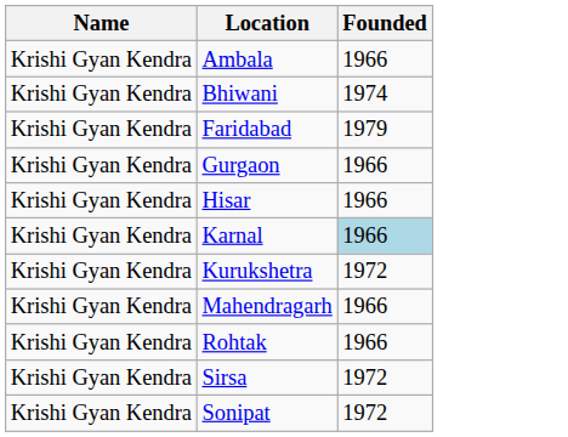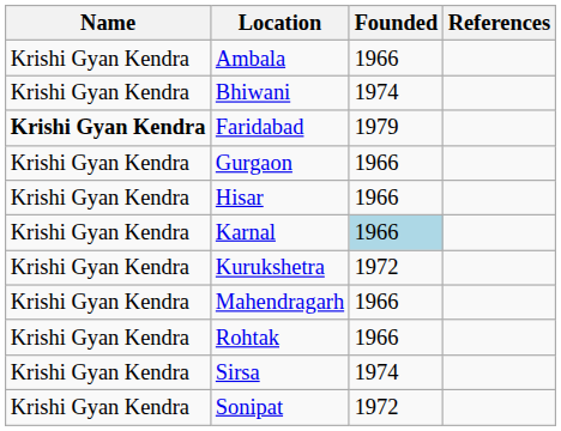 <table class="wikitable sortable">
 <tr>
 <th>Name</th>
 <th>Location</th>
 <th>Founded</th>
+<th>References</th>
 </tr>
 <tr>
 <td>Krishi Gyan Kendra</td>
 <td><a href='#'>Ambala</a></td>
 <td>1966</td>
+<td></td>
 </tr>
 <tr>
 <td>Krishi Gyan Kendra</td>
 <td><a href='#'>Bhiwani</a></td>
 <td>1974</td>
+<td></td>
 </tr>
 <tr>
-<td>Krishi Gyan Kendra</td>
+<td><strong>Krishi Gyan Kendra</strong></td>
 <td><a href='#'>Faridabad</a></td>
 <td>1979</td>
+<td></td>
 </tr>
 <tr>
 <td>Krishi Gyan Kendra</td>
 <td><a href='#'>Gurgaon</a></td>
 <td>1966</td>
+<td></td>
 </tr>
 <tr>
 <td>Krishi Gyan Kendra</td>
 <td><a href='#'>Hisar</a></td>
 <td>1966</td>
+<td></td>
 </tr>
 <tr>
 <td>Krishi Gyan Kendra</td>
 <td><a href='#'>Karnal</a></td>
 <td style="background: lightblue;">1966</td>
+<td></td>
 </tr>
 <tr>
 <td>Krishi Gyan Kendra</td>
 <td><a href='#'>Kurukshetra</a></td>
 <td>1972</td>
+<td></td>
 </tr>
 <tr>
 <td>Krishi Gyan Kendra</td>
 <td><a href='#'>Mahendragarh</a></td>
 <td>1966</td>
+<td></td>
 </tr>
 <tr>
 <td>Krishi Gyan Kendra</td>
 <td><a href='#'>Rohtak</a></td>
 <td>1966</td>
+<td></td>
 </tr>
 <tr>
 <td>Krishi Gyan Kendra</td>
 <td><a href='#'>Sirsa</a></td>
-<td>1972</td>
+<td>1974</td>
+<td></td>
 </tr>
 <tr>
 <td>Krishi Gyan Kendra</td>
 <td><a href='#'>Sonipat</a></td>
 <td>1972</td>
+<td></td>
 </tr>
 </table>
